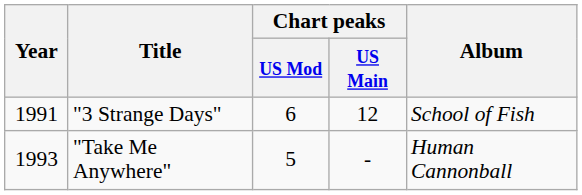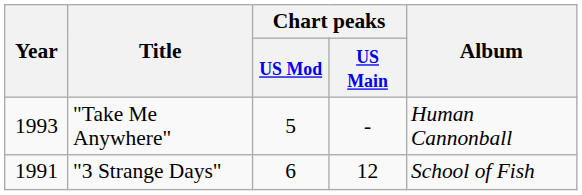 <table class="wikitable" style="text-align:center;">
 <tr>
 <th rowspan="2" style="width:40px">Year</th>
 <th rowspan="2" style="width:130px">Title</th>
 <th colspan="2">Chart peaks</th>
 <th rowspan="2" style="width:120px">Album</th>
 </tr>
 <tr>
 <th style="width:50px"><small><a href='#'>US Mod</a></small></th>
 <th style="width:50px"><small><a href='#'>US Main</a></small></th>
 </tr>
 <tr>
+<td>1993</td>
+<td style="text-align:left">"Take Me Anywhere"</td>
+<td>5</td>
+<td>-</td>
+<td style="text-align:left"><em>Human Cannonball</em></td>
+</tr>
+<tr>
 <td align="center">1991</td>
 <td style="text-align:left">"3 Strange Days"</td>
 <td>6</td>
 <td>12</td>
 <td style="text-align:left"><em>School of Fish</em></td>
 </tr>
-<tr>
-<td>1993</td>
-<td style="text-align:left">"Take Me Anywhere"</td>
-<td>5</td>
-<td>-</td>
-<td style="text-align:left"><em>Human Cannonball</em></td>
-</tr>
 </table>
